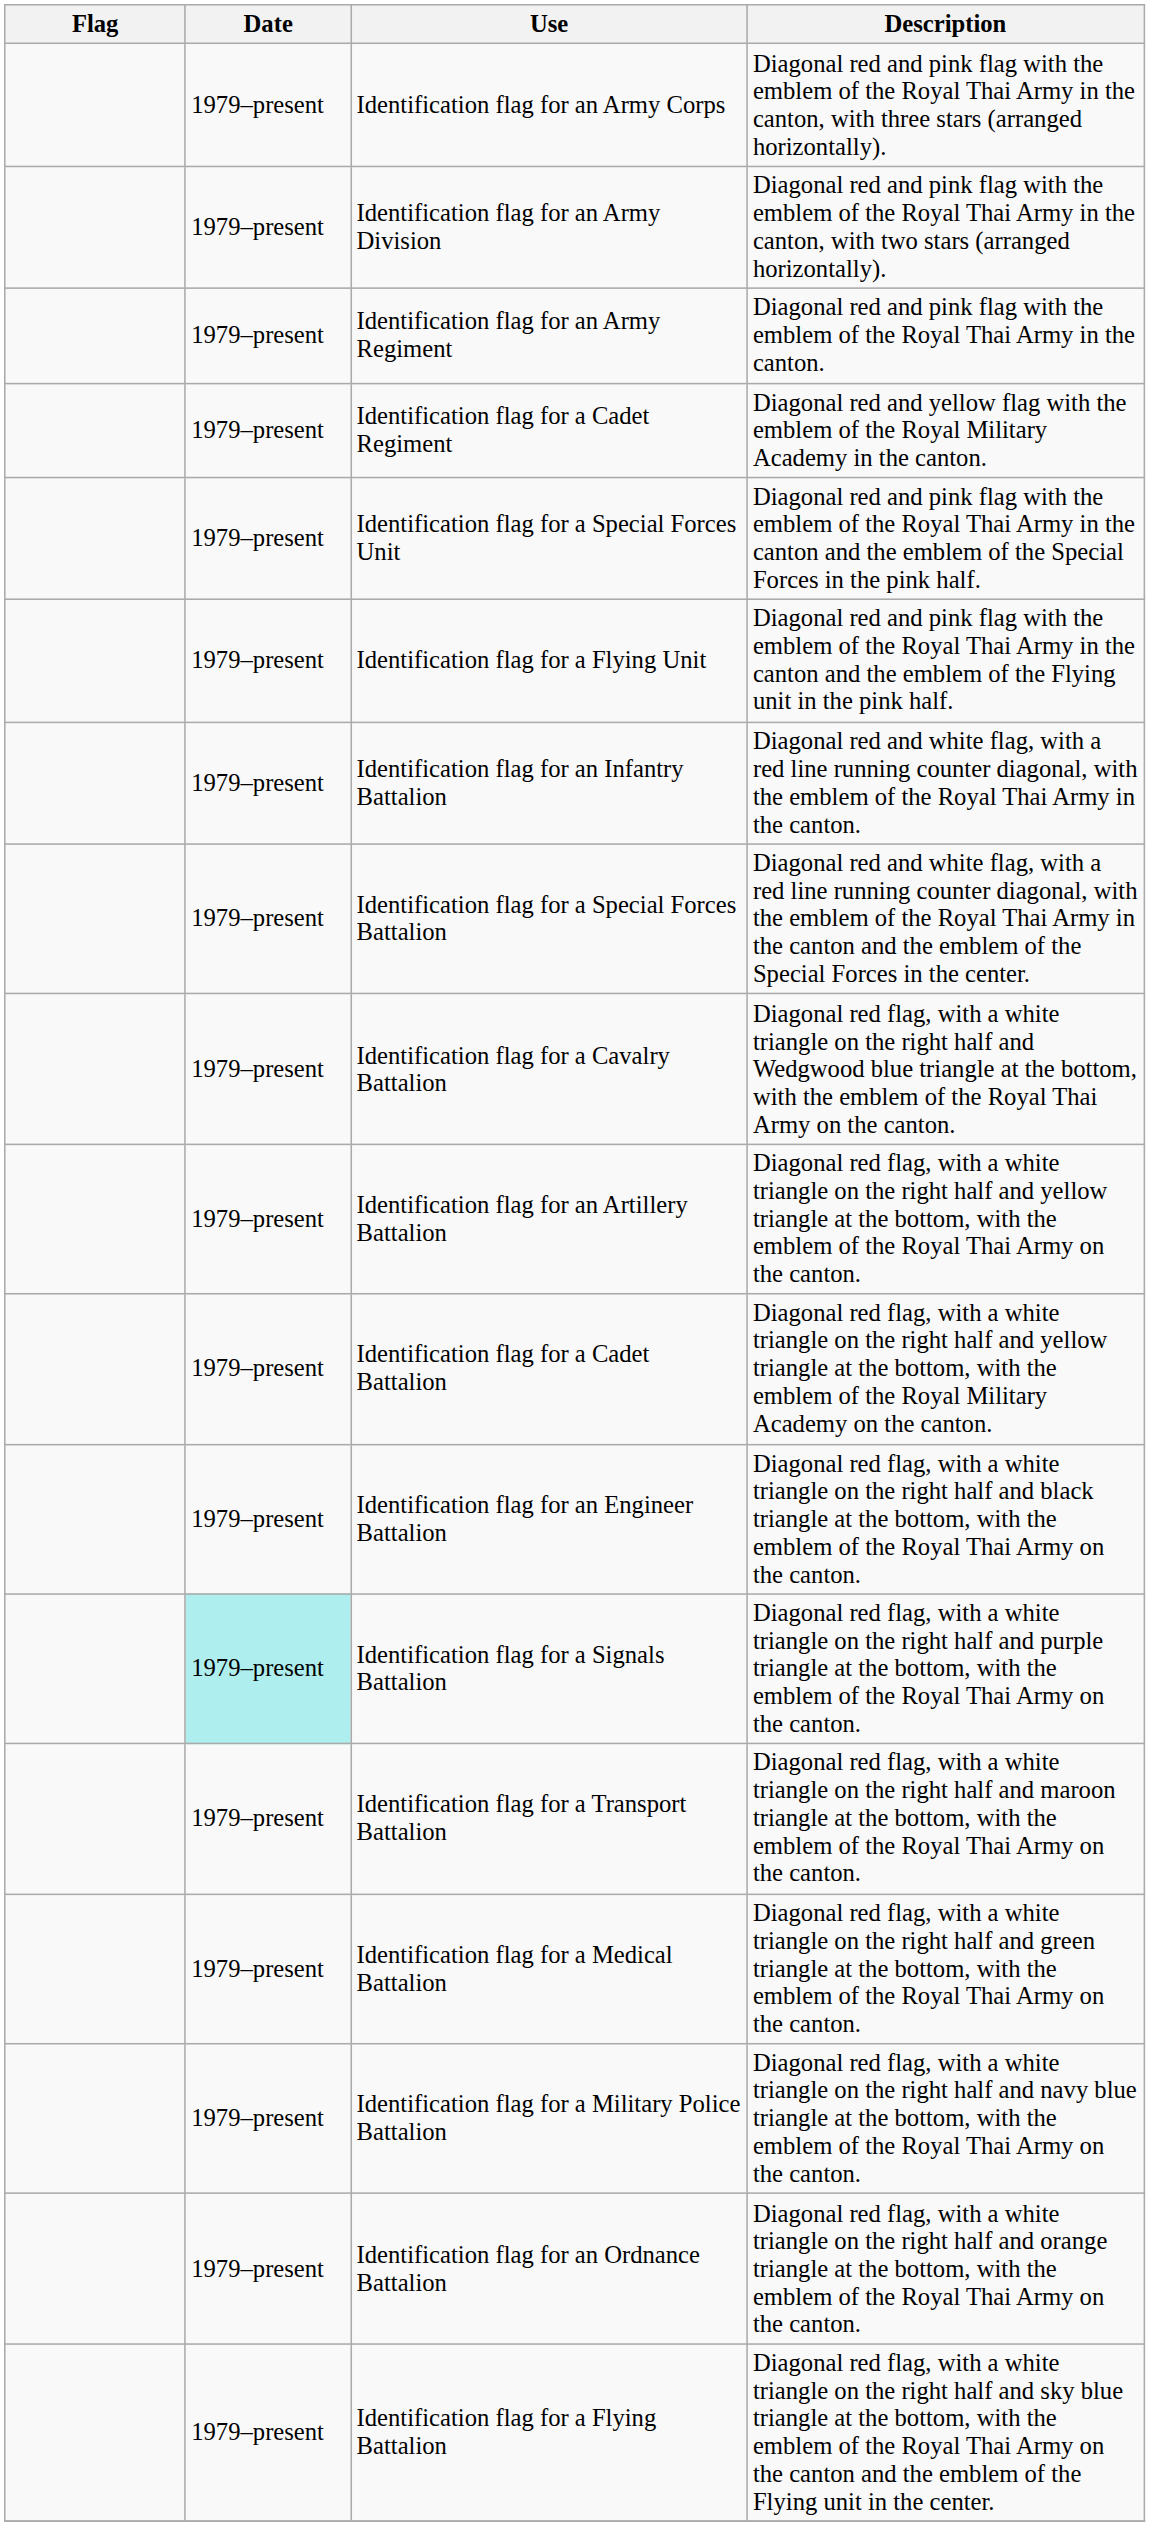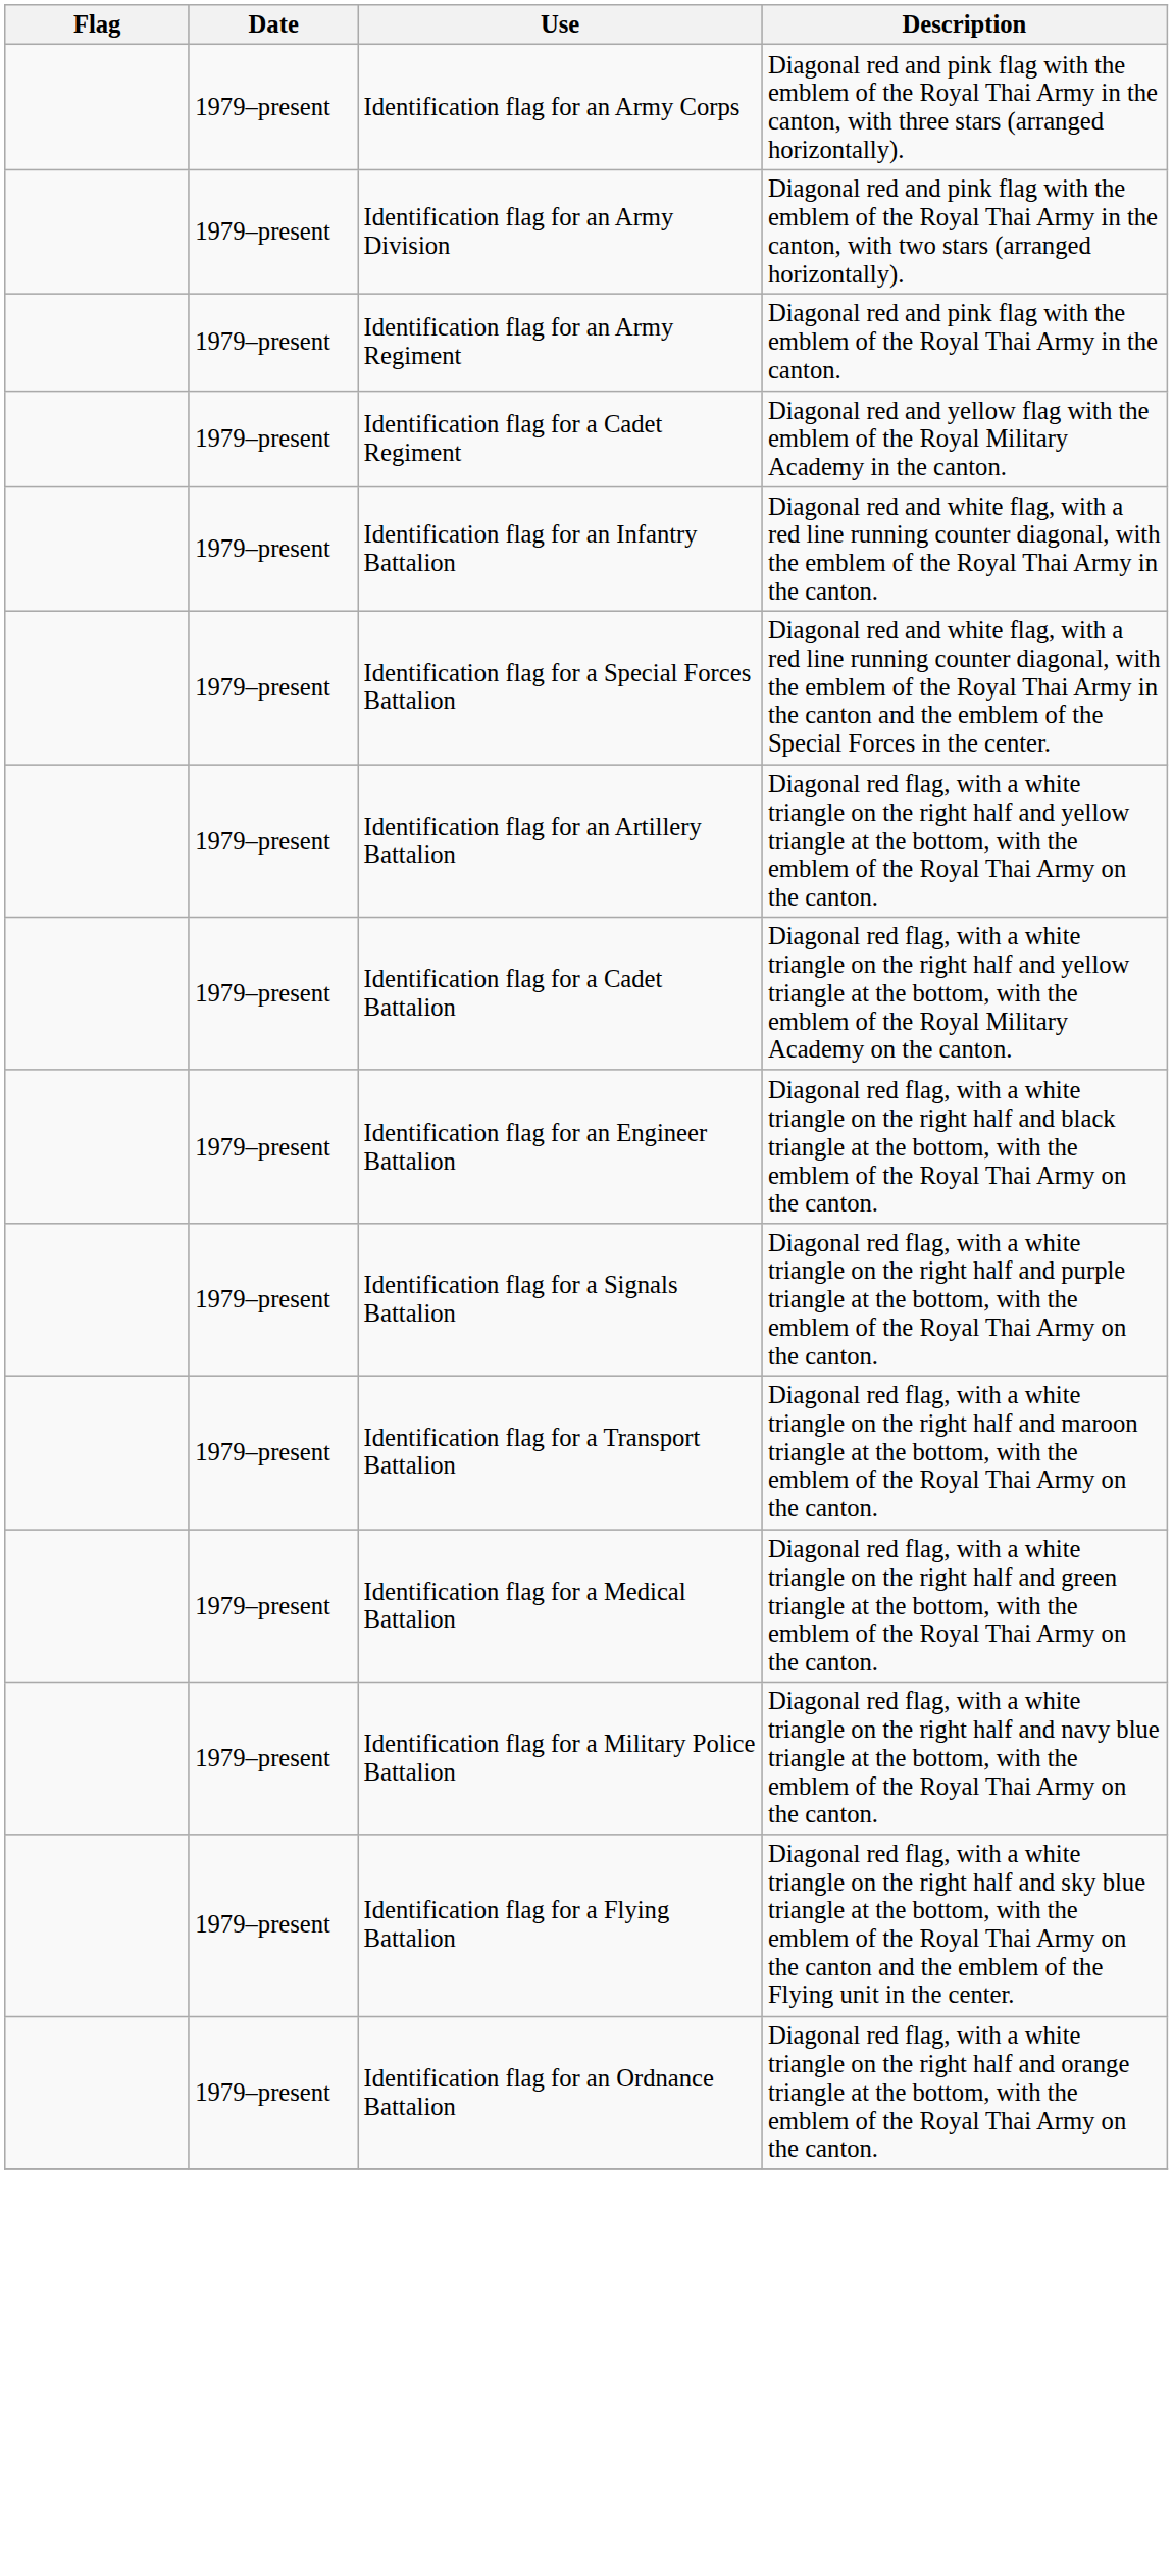 <table class="wikitable">
 <tr>
 <th width="110">Flag</th>
 <th width="100">Date</th>
 <th width="250">Use</th>
 <th width="250">Description</th>
 </tr>
 <tr>
 <td></td>
 <td>1979–present</td>
 <td>Identification flag for an Army Corps</td>
 <td>Diagonal red and pink flag with the emblem of the Royal Thai Army in the canton, with three stars (arranged horizontally).</td>
 </tr>
 <tr>
 <td></td>
 <td>1979–present</td>
 <td>Identification flag for an Army Division</td>
 <td>Diagonal red and pink flag with the emblem of the Royal Thai Army in the canton, with two stars (arranged horizontally).</td>
 </tr>
 <tr>
 <td></td>
 <td>1979–present</td>
 <td>Identification flag for an Army Regiment</td>
 <td>Diagonal red and pink flag with the emblem of the Royal Thai Army in the canton.</td>
 </tr>
 <tr>
 <td></td>
 <td>1979–present</td>
 <td>Identification flag for a Cadet Regiment</td>
 <td>Diagonal red and yellow flag with the emblem of the Royal Military Academy in the canton.</td>
 </tr>
 <tr>
 <td></td>
 <td>1979–present</td>
-<td>Identification flag for a Special Forces Unit</td>
-<td>Diagonal red and pink flag with the emblem of the Royal Thai Army in the canton and the emblem of the Special Forces in the pink half.</td>
-</tr>
-<tr>
-<td></td>
-<td>1979–present</td>
-<td>Identification flag for a Flying Unit</td>
-<td>Diagonal red and pink flag with the emblem of the Royal Thai Army in the canton and the emblem of the Flying unit in the pink half.</td>
-</tr>
-<tr>
-<td></td>
-<td>1979–present</td>
 <td>Identification flag for an Infantry Battalion</td>
 <td>Diagonal red and white flag, with a red line running counter diagonal, with the emblem of the Royal Thai Army in the canton.</td>
 </tr>
 <tr>
 <td></td>
 <td>1979–present</td>
 <td>Identification flag for a Special Forces Battalion</td>
 <td>Diagonal red and white flag, with a red line running counter diagonal, with the emblem of the Royal Thai Army in the canton and the emblem of the Special Forces in the center.</td>
-</tr>
-<tr>
-<td></td>
-<td>1979–present</td>
-<td>Identification flag for a Cavalry Battalion</td>
-<td>Diagonal red flag, with a white triangle on the right half and Wedgwood blue triangle at the bottom, with the emblem of the Royal Thai Army on the canton.</td>
 </tr>
 <tr>
 <td></td>
 <td>1979–present</td>
 <td>Identification flag for an Artillery Battalion</td>
 <td>Diagonal red flag, with a white triangle on the right half and yellow triangle at the bottom, with the emblem of the Royal Thai Army on the canton.</td>
 </tr>
 <tr>
 <td></td>
 <td>1979–present</td>
 <td>Identification flag for a Cadet Battalion</td>
 <td>Diagonal red flag, with a white triangle on the right half and yellow triangle at the bottom, with the emblem of the Royal Military Academy on the canton.</td>
 </tr>
 <tr>
 <td></td>
 <td>1979–present</td>
 <td>Identification flag for an Engineer Battalion</td>
 <td>Diagonal red flag, with a white triangle on the right half and black triangle at the bottom, with the emblem of the Royal Thai Army on the canton.</td>
 </tr>
 <tr>
 <td></td>
-<td style="background: paleturquoise;">1979–present</td>
+<td>1979–present</td>
 <td>Identification flag for a Signals Battalion</td>
 <td>Diagonal red flag, with a white triangle on the right half and purple triangle at the bottom, with the emblem of the Royal Thai Army on the canton.</td>
 </tr>
 <tr>
 <td></td>
 <td>1979–present</td>
 <td>Identification flag for a Transport Battalion</td>
 <td>Diagonal red flag, with a white triangle on the right half and maroon triangle at the bottom, with the emblem of the Royal Thai Army on the canton.</td>
 </tr>
 <tr>
 <td></td>
 <td>1979–present</td>
 <td>Identification flag for a Medical Battalion</td>
 <td>Diagonal red flag, with a white triangle on the right half and green triangle at the bottom, with the emblem of the Royal Thai Army on the canton.</td>
 </tr>
 <tr>
 <td></td>
 <td>1979–present</td>
 <td>Identification flag for a Military Police Battalion</td>
 <td>Diagonal red flag, with a white triangle on the right half and navy blue triangle at the bottom, with the emblem of the Royal Thai Army on the canton.</td>
 </tr>
 <tr>
 <td></td>
 <td>1979–present</td>
+<td>Identification flag for a Flying Battalion</td>
+<td>Diagonal red flag, with a white triangle on the right half and sky blue triangle at the bottom, with the emblem of the Royal Thai Army on the canton and the emblem of the Flying unit in the center.</td>
+</tr>
+<tr>
+<td></td>
+<td>1979–present</td>
 <td>Identification flag for an Ordnance Battalion</td>
 <td>Diagonal red flag, with a white triangle on the right half and orange triangle at the bottom, with the emblem of the Royal Thai Army on the canton.</td>
 </tr>
 <tr>
-<td></td>
-<td>1979–present</td>
-<td>Identification flag for a Flying Battalion</td>
-<td>Diagonal red flag, with a white triangle on the right half and sky blue triangle at the bottom, with the emblem of the Royal Thai Army on the canton and the emblem of the Flying unit in the center.</td>
-</tr>
-<tr>
 </tr>
 </table>
